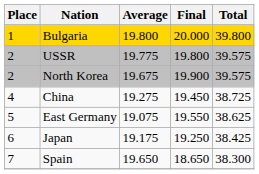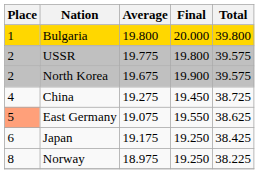 <table class="wikitable">
 <tr>
 <th>Place</th>
 <th>Nation</th>
 <th>Average</th>
 <th>Final</th>
 <th>Total</th>
 </tr>
 <tr bgcolor=gold>
 <td>1</td>
 <td> Bulgaria</td>
 <td>19.800</td>
 <td>20.000</td>
 <td>39.800</td>
 </tr>
 <tr bgcolor=silver>
 <td>2</td>
 <td> USSR</td>
 <td>19.775</td>
 <td>19.800</td>
 <td>39.575</td>
 </tr>
 <tr bgcolor=silver>
 <td>2</td>
 <td> North Korea</td>
 <td>19.675</td>
 <td>19.900</td>
 <td>39.575</td>
 </tr>
 <tr>
 <td>4</td>
 <td> China</td>
 <td>19.275</td>
 <td>19.450</td>
 <td>38.725</td>
 </tr>
 <tr>
-<td>5</td>
+<td style="background: lightsalmon;">5</td>
 <td> East Germany</td>
 <td>19.075</td>
 <td>19.550</td>
 <td>38.625</td>
 </tr>
 <tr>
 <td>6</td>
 <td> Japan</td>
 <td>19.175</td>
 <td>19.250</td>
 <td>38.425</td>
 </tr>
 <tr>
-<td>7</td>
-<td> Spain</td>
-<td>19.650</td>
-<td>18.650</td>
-<td>38.300</td>
+<td>8</td>
+<td> Norway</td>
+<td>18.975</td>
+<td>19.250</td>
+<td>38.225</td>
 </tr>
 <tr>
 </tr>
 </table>
